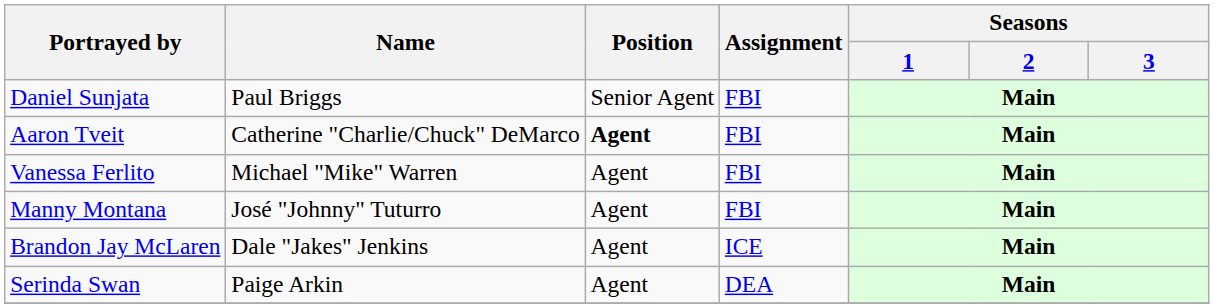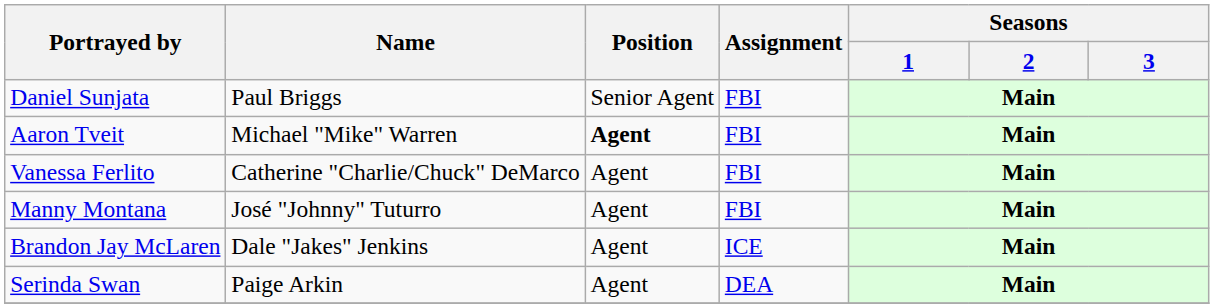 <table class="wikitable plainrowheaders">
 <tr>
 <th scope="col" rowspan="2">Portrayed by</th>
 <th scope="col" rowspan="2">Name</th>
 <th scope="col" rowspan="2">Position</th>
 <th scope="col" rowspan="2">Assignment</th>
 <th scope="col" colspan="3">Seasons</th>
 </tr>
 <tr>
 <th scope="col" style="width:10%;"><a href='#'>1</a></th>
 <th scope="col" style="width:10%;"><a href='#'>2</a></th>
 <th scope="col" style="width:10%;"><a href='#'>3</a></th>
 </tr>
 <tr>
 <td scope="row"><a href='#'>Daniel Sunjata</a></td>
 <td>Paul Briggs</td>
 <td>Senior Agent</td>
 <td><a href='#'>FBI</a></td>
 <td style="background: #ddffdd" colspan="3" align="center"><strong>Main</strong></td>
 </tr>
 <tr>
 <td scope="row"><a href='#'>Aaron Tveit</a></td>
-<td>Catherine "Charlie/Chuck" DeMarco</td>
+<td>Michael "Mike" Warren</td>
 <td><strong>Agent</strong></td>
 <td><a href='#'>FBI</a></td>
 <td style="background: #ddffdd" colspan="3" align="center"><strong>Main</strong></td>
 </tr>
 <tr>
 <td scope="row"><a href='#'>Vanessa Ferlito</a></td>
-<td>Michael "Mike" Warren</td>
+<td>Catherine "Charlie/Chuck" DeMarco</td>
 <td>Agent</td>
 <td><a href='#'>FBI</a></td>
 <td style="background: #ddffdd" colspan="3" align="center"><strong>Main</strong></td>
 </tr>
 <tr>
 <td scope="row"><a href='#'>Manny Montana</a></td>
 <td>José "Johnny" Tuturro</td>
 <td>Agent</td>
 <td><a href='#'>FBI</a></td>
 <td style="background: #ddffdd" colspan="3" align="center"><strong>Main</strong></td>
 </tr>
 <tr>
 <td scope="row"><a href='#'>Brandon Jay McLaren</a></td>
 <td>Dale "Jakes" Jenkins</td>
 <td>Agent</td>
 <td><a href='#'>ICE</a></td>
 <td style="background: #ddffdd" colspan="3" align="center"><strong>Main</strong></td>
 </tr>
 <tr>
 <td scope="row"><a href='#'>Serinda Swan</a></td>
 <td>Paige Arkin</td>
 <td>Agent</td>
 <td><a href='#'>DEA</a></td>
 <td style="background: #ddffdd" colspan="3" align="center"><strong>Main</strong></td>
 </tr>
 <tr>
 </tr>
 </table>
